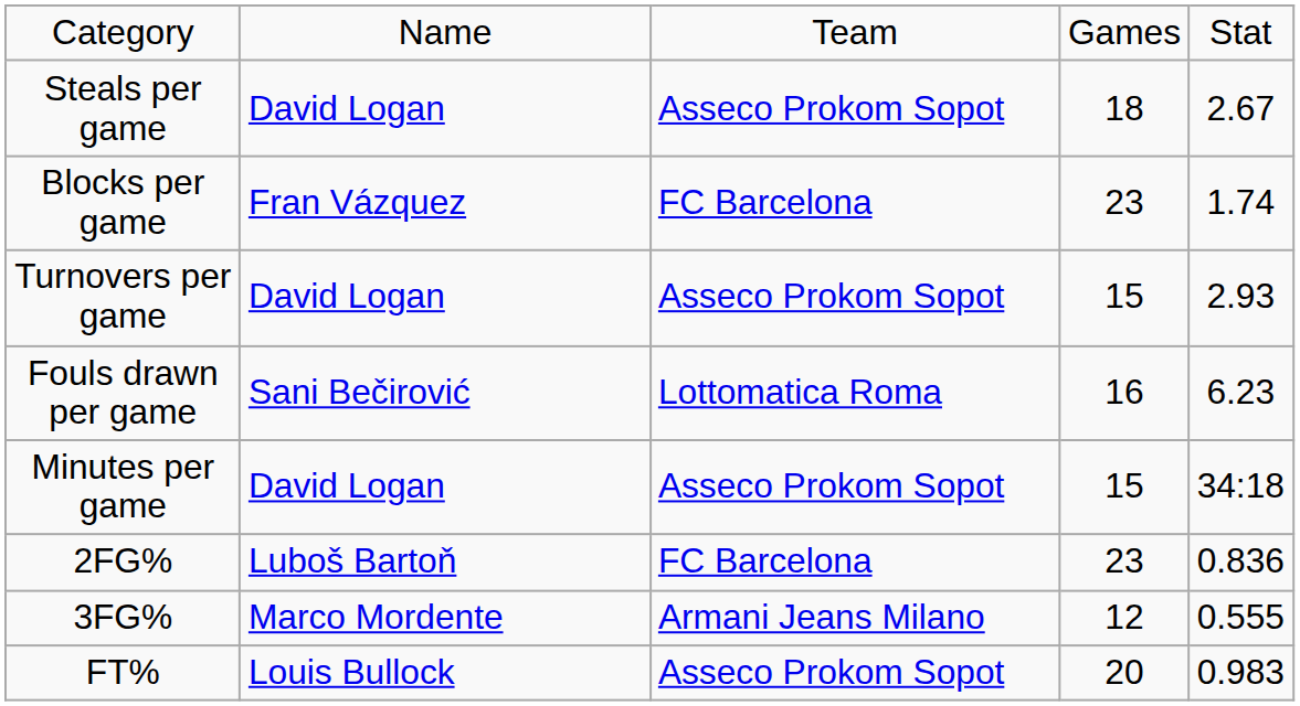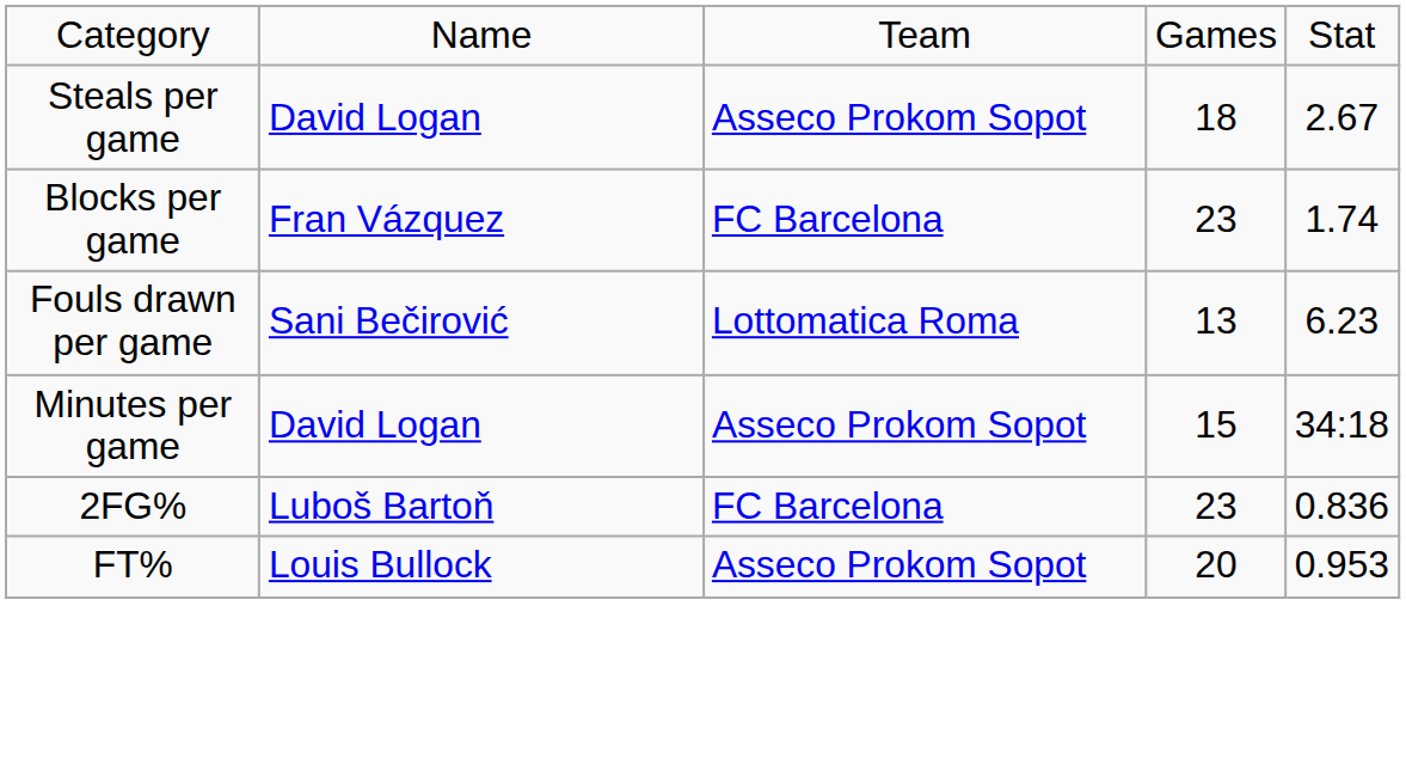 <table class="wikitable sortable" style="text-align: center;">
 <tr>
 <td width=100>Category</td>
 <td width=180>Name</td>
 <td width=180>Team</td>
 <td width=40>Games</td>
 <td width=40>Stat</td>
 </tr>
 <tr>
 <td>Steals per game</td>
 <td align="left"> <a href='#'>David Logan</a></td>
 <td align="left"> <a href='#'>Asseco Prokom Sopot</a></td>
 <td>18</td>
 <td>2.67</td>
 </tr>
 <tr>
 <td>Blocks per game</td>
 <td align="left"> <a href='#'>Fran Vázquez</a></td>
 <td align="left"> <a href='#'>FC Barcelona</a></td>
 <td>23</td>
 <td>1.74</td>
 </tr>
 <tr>
-<td>Turnovers per game</td>
-<td align="left"> <a href='#'>David Logan</a></td>
-<td align="left"> <a href='#'>Asseco Prokom Sopot</a></td>
-<td>15</td>
-<td>2.93</td>
-</tr>
-<tr>
 <td>Fouls drawn per game</td>
 <td align="left"> <a href='#'>Sani Bečirović</a></td>
 <td align="left"> <a href='#'>Lottomatica Roma</a></td>
-<td>16</td>
+<td>13</td>
 <td>6.23</td>
 </tr>
 <tr>
 <td>Minutes per game</td>
 <td align="left"> <a href='#'>David Logan</a></td>
 <td align="left"> <a href='#'>Asseco Prokom Sopot</a></td>
 <td>15</td>
 <td>34:18</td>
 </tr>
 <tr>
 <td>2FG%</td>
 <td align="left"> <a href='#'>Luboš Bartoň</a></td>
 <td align="left"> <a href='#'>FC Barcelona</a></td>
 <td>23</td>
 <td>0.836</td>
 </tr>
 <tr>
-<td>3FG%</td>
-<td align="left"> <a href='#'>Marco Mordente</a></td>
-<td align="left"> <a href='#'>Armani Jeans Milano</a></td>
-<td>12</td>
-<td>0.555</td>
-</tr>
-<tr>
 <td>FT%</td>
 <td align="left"> <a href='#'>Louis Bullock</a></td>
 <td align="left"> <a href='#'>Asseco Prokom Sopot</a></td>
 <td>20</td>
-<td>0.983</td>
+<td>0.953</td>
 </tr>
 </table>
